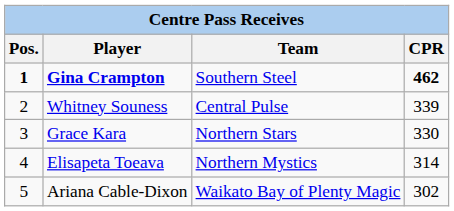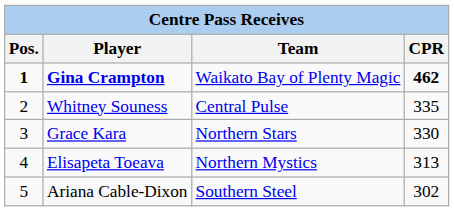 <table class="wikitable"  style="float:left; font-size:90%;">
 <tr>
 <th colspan=4 style=background:#ABCDEF>Centre Pass Receives</th>
 </tr>
 <tr>
 <th>Pos.</th>
 <th>Player</th>
 <th>Team</th>
 <th>CPR</th>
 </tr>
 <tr>
 <td align=center><strong>1</strong></td>
 <td><strong><a href='#'>Gina Crampton</a></strong></td>
-<td><a href='#'>Southern Steel</a></td>
+<td><a href='#'>Waikato Bay of Plenty Magic</a></td>
 <td align=center><strong>462</strong></td>
 </tr>
 <tr>
 <td align=center>2</td>
 <td><a href='#'>Whitney Souness</a></td>
 <td><a href='#'>Central Pulse</a></td>
-<td align=center>339</td>
+<td align=center>335</td>
 </tr>
 <tr>
 <td align=center>3</td>
 <td><a href='#'>Grace Kara</a></td>
 <td><a href='#'>Northern Stars</a></td>
 <td align=center>330</td>
 </tr>
 <tr>
 <td align=center>4</td>
 <td><a href='#'>Elisapeta Toeava</a></td>
 <td><a href='#'>Northern Mystics</a></td>
-<td align=center>314</td>
+<td align=center>313</td>
 </tr>
 <tr>
 <td align=center>5</td>
 <td>Ariana Cable-Dixon</td>
-<td><a href='#'>Waikato Bay of Plenty Magic</a></td>
+<td><a href='#'>Southern Steel</a></td>
 <td align=center>302</td>
 </tr>
 </table>
